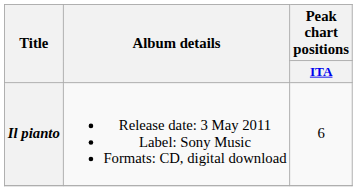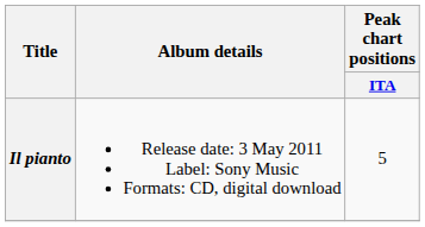 <table class="wikitable plainrowheaders" style="text-align:center;">
 <tr>
 <th scope="col" rowspan="2">Title</th>
 <th scope="col" rowspan="2">Album details</th>
 <th scope="col" colspan="1">Peak chart positions</th>
 </tr>
 <tr>
 <th scope="col" style="width:3em;font-size:90%;"><a href='#'>ITA</a><br></th>
 </tr>
 <tr>
 <th scope="row"><em>Il pianto</em></th>
 <td><br><ul><li>Release date: 3 May 2011</li><li>Label: Sony Music</li><li>Formats: CD, digital download</li></ul></td>
-<td>6</td>
+<td>5</td>
 </tr>
 <tr>
 </tr>
 </table>
